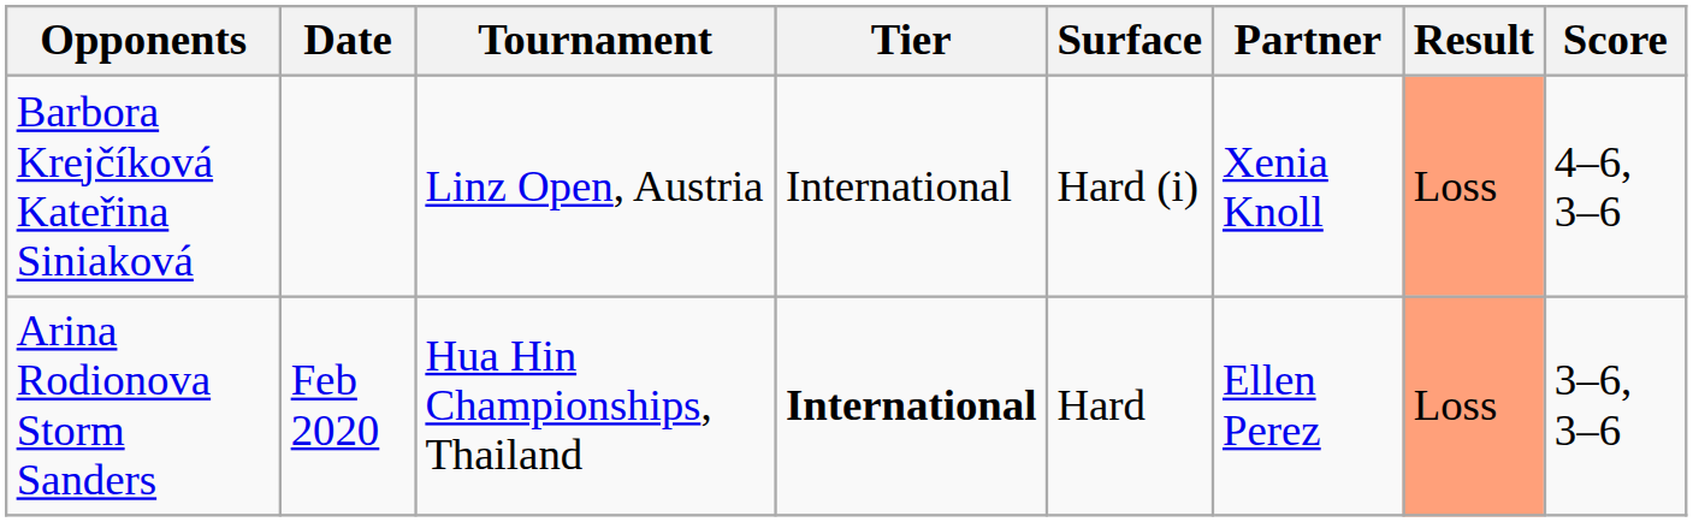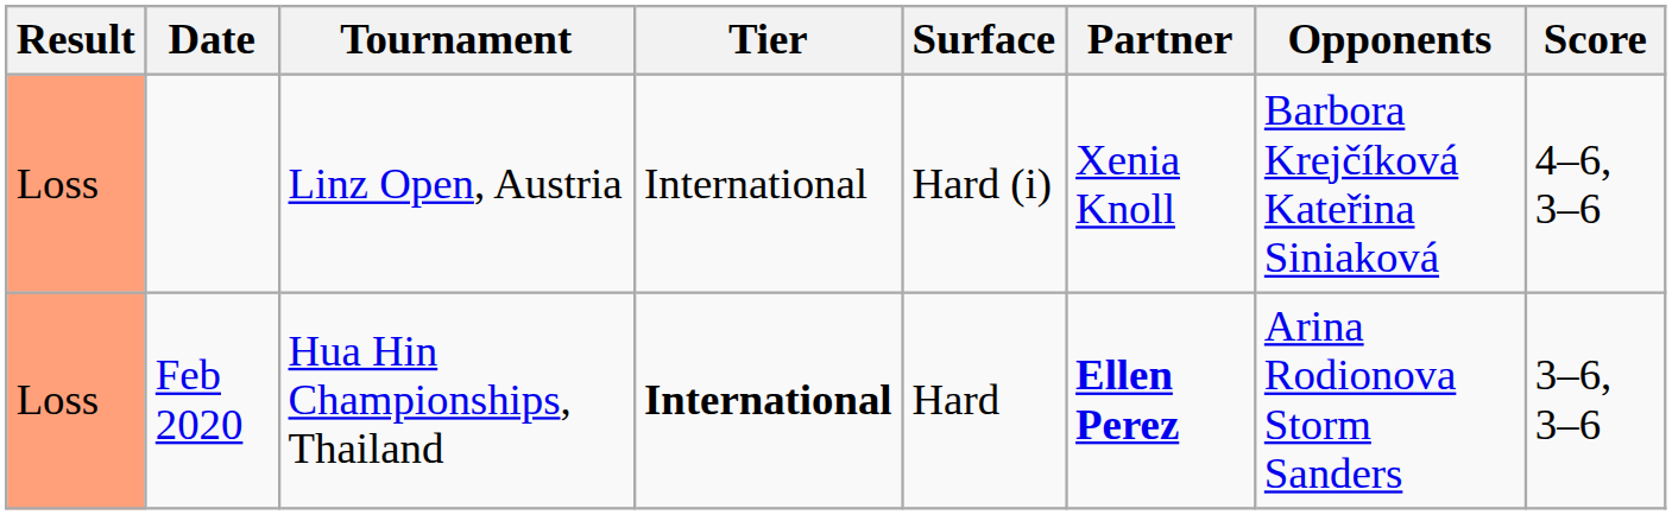 <table class="sortable wikitable">
 <tr>
-<th>Opponents</th>
+<th>Result</th>
 <th>Date</th>
 <th>Tournament</th>
 <th>Tier</th>
 <th>Surface</th>
 <th>Partner</th>
-<th>Result</th>
+<th>Opponents</th>
 <th class="unsortable">Score</th>
 </tr>
 <tr>
-<td> <a href='#'>Barbora Krejčíková</a> <br>  <a href='#'>Kateřina Siniaková</a></td>
+<td bgcolor=FFA07A>Loss</td>
 <td><a href='#'></a></td>
 <td><a href='#'>Linz Open</a>, Austria</td>
 <td>International</td>
 <td>Hard (i)</td>
 <td> <a href='#'>Xenia Knoll</a></td>
-<td bgcolor=FFA07A>Loss</td>
+<td> <a href='#'>Barbora Krejčíková</a> <br>  <a href='#'>Kateřina Siniaková</a></td>
 <td>4–6, 3–6</td>
 </tr>
 <tr>
-<td> <a href='#'>Arina Rodionova</a> <br>  <a href='#'>Storm Sanders</a></td>
+<td bgcolor=FFA07A>Loss</td>
 <td><a href='#'>Feb 2020</a></td>
 <td><a href='#'>Hua Hin Championships</a>, <br>Thailand</td>
 <td><strong>International</strong></td>
 <td>Hard</td>
-<td> <a href='#'>Ellen Perez</a></td>
-<td bgcolor=FFA07A>Loss</td>
+<td><strong> <a href='#'>Ellen Perez</a></strong></td>
+<td> <a href='#'>Arina Rodionova</a> <br>  <a href='#'>Storm Sanders</a></td>
 <td>3–6, 3–6</td>
 </tr>
 </table>
